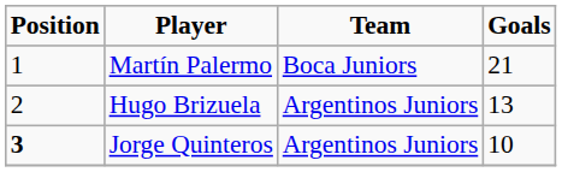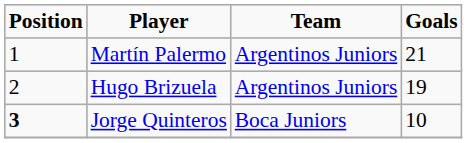 <table border="2" cellpadding="2" cellspacing="0" style="margin: 0; background: #f9f9f9; border: 1px #aaa solid; border-collapse: collapse; font-size: 85%;">
 <tr>
 <th>Position</th>
 <th>Player</th>
 <th>Team</th>
 <th>Goals</th>
 </tr>
 <tr>
 <td>1</td>
 <td><a href='#'>Martín Palermo</a></td>
-<td><a href='#'>Boca Juniors</a></td>
+<td><a href='#'>Argentinos Juniors</a></td>
 <td>21</td>
 </tr>
 <tr>
 <td>2</td>
 <td><a href='#'>Hugo Brizuela</a></td>
 <td><a href='#'>Argentinos Juniors</a></td>
-<td>13</td>
+<td>19</td>
 </tr>
 <tr>
 <td><strong>3</strong></td>
 <td><a href='#'>Jorge Quinteros</a></td>
-<td><a href='#'>Argentinos Juniors</a></td>
+<td><a href='#'>Boca Juniors</a></td>
 <td>10</td>
 </tr>
 <tr>
 </tr>
 </table>
